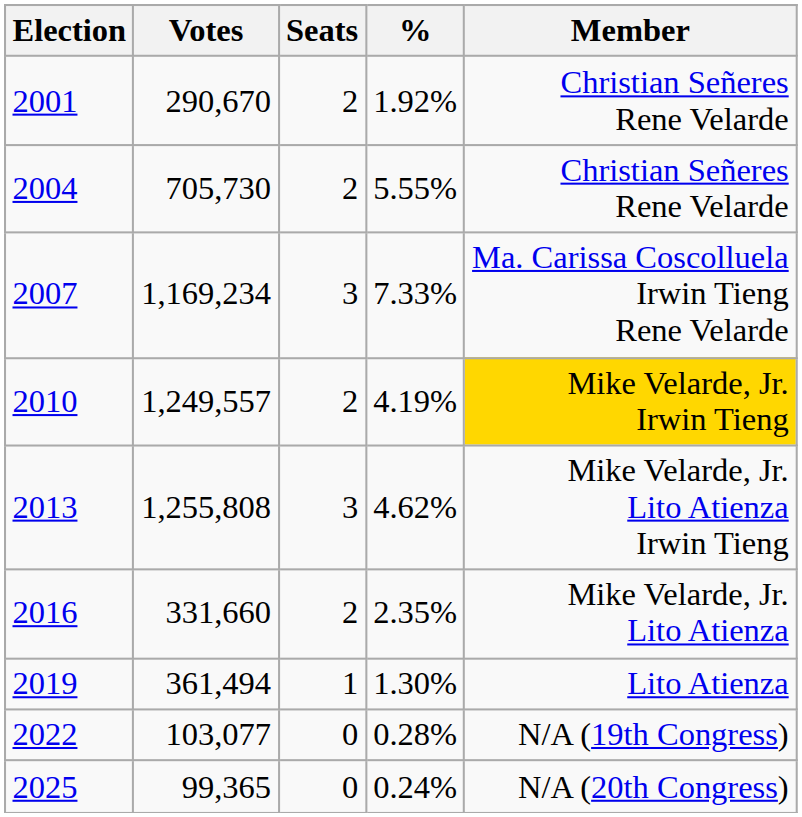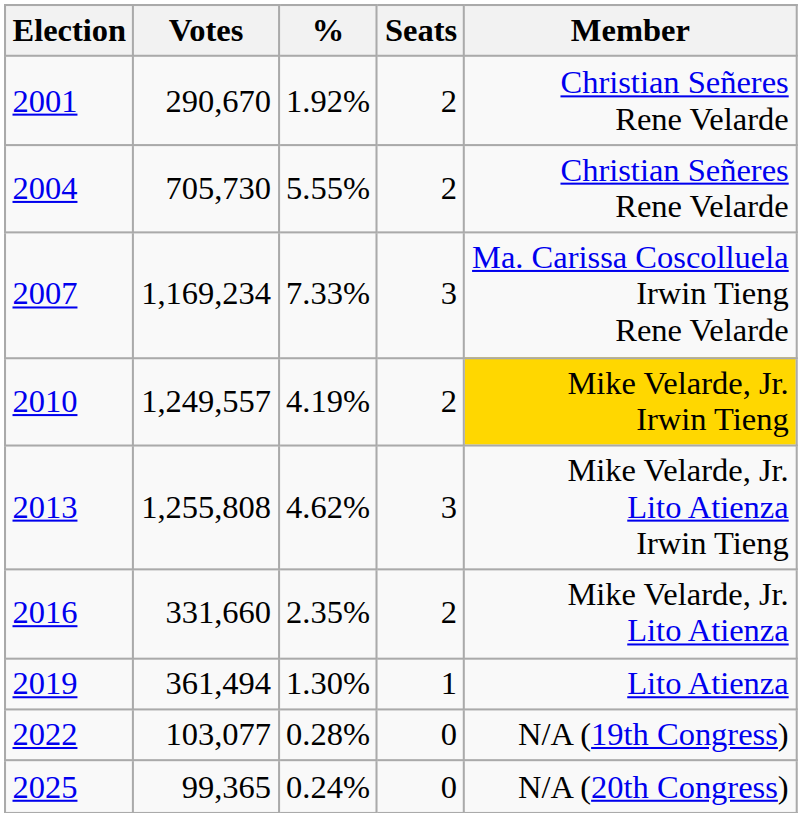 <table class=wikitable style="text-align:right">
 <tr>
 <th>Election</th>
 <th>Votes</th>
+<th>%</th>
 <th>Seats</th>
-<th>%</th>
 <th>Member</th>
 </tr>
 <tr>
 <td align=left><a href='#'>2001</a></td>
 <td>290,670</td>
+<td>1.92%</td>
 <td>2</td>
-<td>1.92%</td>
 <td><a href='#'>Christian Señeres</a> <br> Rene Velarde</td>
 </tr>
 <tr>
 <td align=left><a href='#'>2004</a></td>
 <td>705,730</td>
+<td>5.55%</td>
 <td>2</td>
-<td>5.55%</td>
 <td><a href='#'>Christian Señeres</a> <br> Rene Velarde</td>
 </tr>
 <tr>
 <td align=left><a href='#'>2007</a></td>
 <td>1,169,234</td>
+<td>7.33%</td>
 <td>3</td>
-<td>7.33%</td>
 <td><a href='#'>Ma. Carissa Coscolluela</a> <br> Irwin Tieng <br> Rene Velarde</td>
 </tr>
 <tr>
 <td align=left><a href='#'>2010</a></td>
 <td>1,249,557</td>
+<td>4.19%</td>
 <td>2</td>
-<td>4.19%</td>
 <td style="background: gold;">Mike Velarde, Jr. <br> Irwin Tieng</td>
 </tr>
 <tr>
 <td align=left><a href='#'>2013</a></td>
 <td>1,255,808</td>
+<td>4.62%</td>
 <td>3</td>
-<td>4.62%</td>
 <td>Mike Velarde, Jr. <br> <a href='#'>Lito Atienza</a> <br> Irwin Tieng</td>
 </tr>
 <tr>
 <td align=left><a href='#'>2016</a></td>
 <td>331,660</td>
+<td>2.35%</td>
 <td>2</td>
-<td>2.35%</td>
 <td>Mike Velarde, Jr. <br> <a href='#'>Lito Atienza</a></td>
 </tr>
 <tr>
 <td align=left><a href='#'>2019</a></td>
 <td>361,494</td>
+<td>1.30%</td>
 <td>1</td>
-<td>1.30%</td>
 <td><a href='#'>Lito Atienza</a></td>
 </tr>
 <tr>
 <td align=left><a href='#'>2022</a></td>
 <td>103,077</td>
+<td>0.28%</td>
 <td>0</td>
-<td>0.28%</td>
 <td>N/A (<a href='#'>19th Congress</a>)</td>
 </tr>
 <tr>
 <td align=left><a href='#'>2025</a></td>
 <td>99,365</td>
+<td>0.24%</td>
 <td>0</td>
-<td>0.24%</td>
 <td>N/A (<a href='#'>20th Congress</a>)</td>
 </tr>
 </table>
